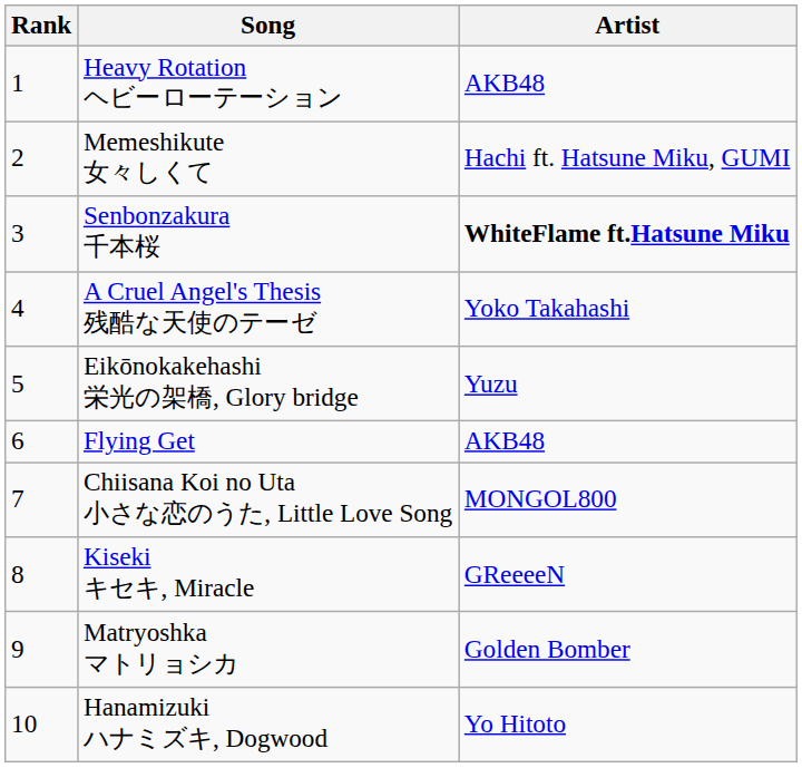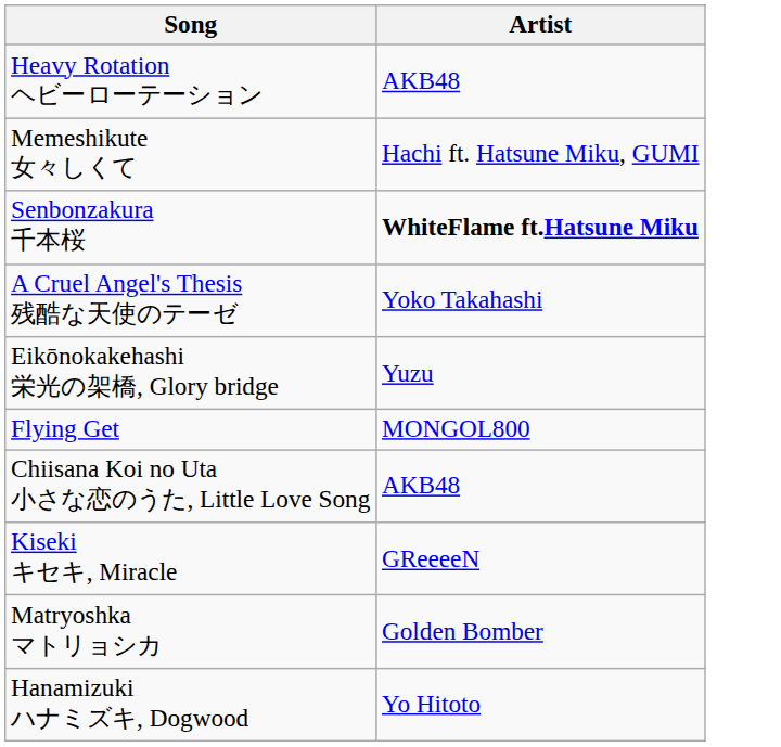 <table class="wikitable">
 <tr>
-<th>Rank</th>
 <th>Song</th>
 <th>Artist</th>
 </tr>
 <tr>
-<td>1</td>
 <td><a href='#'>Heavy Rotation</a><br>ヘビーローテーション</td>
 <td><a href='#'>AKB48</a></td>
 </tr>
 <tr>
-<td>2</td>
 <td>Memeshikute<br>女々しくて</td>
 <td><a href='#'>Hachi</a> ft. <a href='#'>Hatsune Miku</a>, <a href='#'>GUMI</a></td>
 </tr>
 <tr>
-<td>3</td>
 <td><a href='#'>Senbonzakura</a><br>千本桜</td>
 <td><strong>WhiteFlame ft.<a href='#'>Hatsune Miku</a></strong></td>
 </tr>
 <tr>
-<td>4</td>
 <td><a href='#'>A Cruel Angel's Thesis</a><br>残酷な天使のテーゼ</td>
 <td><a href='#'>Yoko Takahashi</a></td>
 </tr>
 <tr>
-<td>5</td>
 <td>Eikōnokakehashi<br>栄光の架橋, Glory bridge</td>
 <td><a href='#'>Yuzu</a></td>
 </tr>
 <tr>
-<td>6</td>
 <td><a href='#'>Flying Get</a></td>
+<td><a href='#'>MONGOL800</a></td>
+</tr>
+<tr>
+<td>Chiisana Koi no Uta<br>小さな恋のうた, Little Love Song</td>
 <td><a href='#'>AKB48</a></td>
 </tr>
 <tr>
-<td>7</td>
-<td>Chiisana Koi no Uta<br>小さな恋のうた, Little Love Song</td>
-<td><a href='#'>MONGOL800</a></td>
-</tr>
-<tr>
-<td>8</td>
 <td><a href='#'>Kiseki</a><br>キセキ, Miracle</td>
 <td><a href='#'>GReeeeN</a></td>
 </tr>
 <tr>
-<td>9</td>
 <td>Matryoshka<br> マトリョシカ</td>
 <td><a href='#'>Golden Bomber</a></td>
 </tr>
 <tr>
-<td>10</td>
 <td>Hanamizuki<br>ハナミズキ, Dogwood</td>
 <td><a href='#'>Yo Hitoto</a></td>
 </tr>
 </table>
